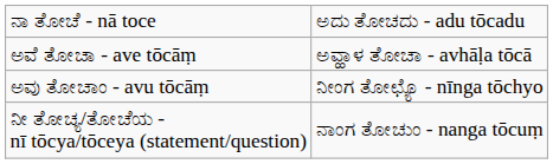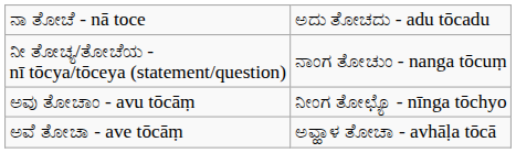 <table class="wikitable mw-collapsible mw-collapsed">
 <tr>
 <td>ನಾ ತೋಚೆ - nā toce</td>
 <td>ಅದು ತೋಚದು - adu tōcadu</td>
 </tr>
 <tr>
-<td>ಅವೆ ತೋಚಾ - ave tōcāṃ</td>
-<td>ಅವ್ಹಾಳ ತೋಚಾ - avhāḷa tōcā</td>
+<td>ನೀ ತೋಚ್ಯ/ತೋಚೆಯ -<br>nī tōcya/tōceya (statement/question)</td>
+<td>ನಾಂಗ ತೋಚುಂ - nanga tōcuṃ</td>
 </tr>
 <tr>
 <td>ಅವು ತೋಚಾಂ - avu tōcāṃ</td>
 <td>ನೀಂಗ ತೋಛ್ಯೊ - nīnga tōchyo</td>
 </tr>
 <tr>
-<td>ನೀ ತೋಚ್ಯ/ತೋಚೆಯ -<br>nī tōcya/tōceya (statement/question)</td>
-<td>ನಾಂಗ ತೋಚುಂ - nanga tōcuṃ</td>
+<td>ಅವೆ ತೋಚಾ - ave tōcāṃ</td>
+<td>ಅವ್ಹಾಳ ತೋಚಾ - avhāḷa tōcā</td>
 </tr>
 </table>
